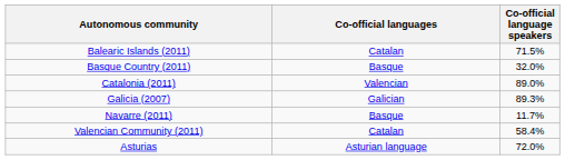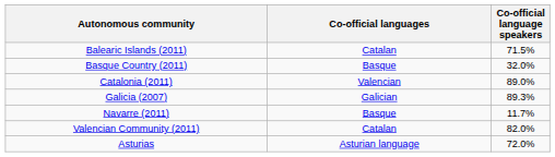 <table class="wikitable sortable" width=50% style=" text-align:center;clear:all; margin-left:20px; margin-right:3px; font-size:90%;">
 <tr bgcolor=#efefef class="sortable">
 <th width=35%>Autonomous community</th>
 <th width=30%>Co-official languages</th>
 <th width=5%>Co-official language speakers</th>
 </tr>
 <tr>
 <td><a href='#'>Balearic Islands (2011)</a></td>
 <td><a href='#'>Catalan</a></td>
 <td>71.5%</td>
 </tr>
 <tr>
 <td><a href='#'>Basque Country (2011)</a></td>
 <td><a href='#'>Basque</a></td>
 <td>32.0%</td>
 </tr>
 <tr>
 <td><a href='#'>Catalonia (2011)</a></td>
 <td><a href='#'>Valencian</a></td>
 <td>89.0%</td>
 </tr>
 <tr>
 <td><a href='#'>Galicia (2007)</a></td>
 <td><a href='#'>Galician</a></td>
 <td>89.3%</td>
 </tr>
 <tr>
 <td><a href='#'>Navarre (2011)</a></td>
 <td><a href='#'>Basque</a></td>
 <td>11.7%</td>
 </tr>
 <tr>
 <td><a href='#'>Valencian Community (2011)</a></td>
 <td><a href='#'>Catalan</a></td>
-<td>58.4%</td>
+<td>82.0%</td>
 </tr>
 <tr>
 <td><a href='#'>Asturias</a></td>
 <td><a href='#'>Asturian language</a></td>
 <td>72.0%</td>
 </tr>
 </table>
